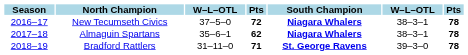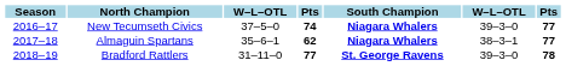 <table cellpadding="0" width="700px" style="font-size: 90%;">
 <tr bgcolor="#ADD8E6" align="center">
 <th style= width="60"><strong>Season</strong></th>
 <th style= width="145"><strong>North Champion</strong></th>
 <th style= width="145"><strong>W–L–OTL</strong></th>
 <th style= width="30"><strong>Pts</strong></th>
 <th style= width="145"><strong>South Champion</strong></th>
 <th style= width="145"><strong>W–L–OTL</strong></th>
 <th style= width="30"><strong>Pts</strong></th>
 </tr>
 <tr align="center">
 <td><a href='#'>2016–17</a></td>
 <td><a href='#'>New Tecumseth Civics</a></td>
 <td>37–5–0</td>
-<td><strong>72</strong></td>
+<td><strong>74</strong></td>
 <td><strong><a href='#'>Niagara Whalers</a></strong></td>
-<td>38–3–1</td>
-<td><strong>78</strong></td>
+<td>39–3–0</td>
+<td><strong>77</strong></td>
 </tr>
 <tr align="center">
 <td><a href='#'>2017–18</a></td>
 <td><a href='#'>Almaguin Spartans</a></td>
 <td>35–6–1</td>
 <td><strong>62</strong></td>
 <td><strong><a href='#'>Niagara Whalers</a></strong></td>
 <td>38–3–1</td>
-<td><strong>78</strong></td>
+<td><strong>77</strong></td>
 </tr>
 <tr align="center">
 <td><a href='#'>2018–19</a></td>
 <td><a href='#'>Bradford Rattlers</a></td>
 <td>31–11–0</td>
-<td><strong>71</strong></td>
+<td><strong>77</strong></td>
 <td><strong><a href='#'>St. George Ravens</a></strong></td>
 <td>39–3–0</td>
 <td><strong>78</strong></td>
 </tr>
 </table>
